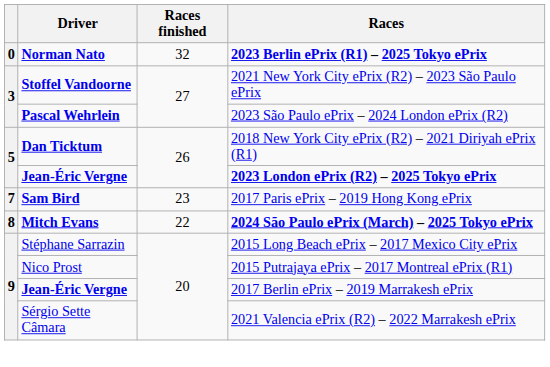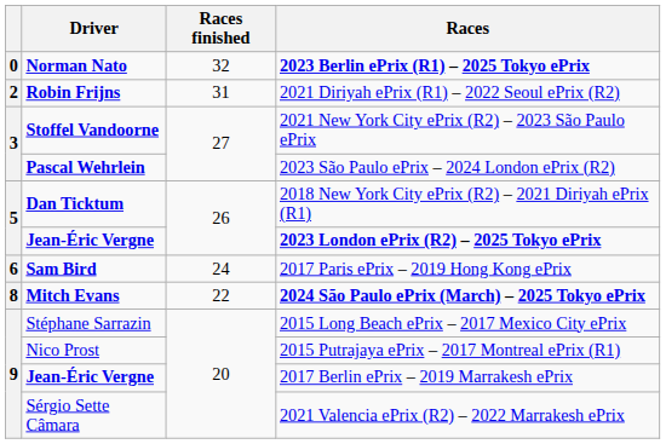 <table class="wikitable" style="text-align:center">
 <tr>
 <th></th>
 <th>Driver</th>
 <th>Races finished</th>
 <th>Races</th>
 </tr>
 <tr>
 <th>0</th>
 <td align=left> <strong><a href='#'>Norman Nato</a></strong></td>
 <td>32</td>
 <td align=left><strong><a href='#'>2023 Berlin ePrix (R1)</a> – <a href='#'>2025 Tokyo ePrix</a></strong></td>
+</tr>
+<tr>
+<th>2</th>
+<td align="left"> <strong><a href='#'>Robin Frijns</a></strong></td>
+<td>31</td>
+<td align="left"><a href='#'>2021 Diriyah ePrix (R1)</a> – <a href='#'>2022 Seoul ePrix (R2)</a></td>
 </tr>
 <tr>
 <th rowspan=2>3</th>
 <td align=left> <strong><a href='#'>Stoffel Vandoorne</a></strong></td>
 <td rowspan=2>27</td>
 <td align=left><a href='#'>2021 New York City ePrix (R2)</a> – <a href='#'>2023 São Paulo ePrix</a></td>
 </tr>
 <tr>
 <td align=left> <strong><a href='#'>Pascal Wehrlein</a></strong></td>
 <td align=left><a href='#'>2023 São Paulo ePrix</a> – <a href='#'>2024 London ePrix (R2)</a></td>
 </tr>
 <tr>
 <th rowspan=2>5</th>
 <td align=left> <strong><a href='#'>Dan Ticktum</a></strong></td>
 <td rowspan=2>26</td>
 <td align=left><a href='#'>2018 New York City ePrix (R2)</a> – <a href='#'>2021 Diriyah ePrix (R1)</a></td>
 </tr>
 <tr>
 <td align=left> <strong><a href='#'>Jean-Éric Vergne</a></strong></td>
 <td align=left><strong><a href='#'>2023 London ePrix (R2)</a> – <a href='#'>2025 Tokyo ePrix</a></strong></td>
 </tr>
 <tr>
-<th>7</th>
+<th>6</th>
 <td align=left> <strong><a href='#'>Sam Bird</a></strong></td>
-<td>23</td>
+<td>24</td>
 <td align=left><a href='#'>2017 Paris ePrix</a> – <a href='#'>2019 Hong Kong ePrix</a></td>
 </tr>
 <tr>
 <th>8</th>
 <td align=left> <strong><a href='#'>Mitch Evans</a></strong></td>
 <td>22</td>
 <td align=left><strong><a href='#'>2024 São Paulo ePrix (March)</a> – <a href='#'>2025 Tokyo ePrix</a></strong></td>
 </tr>
 <tr>
 <th rowspan=4>9</th>
 <td align=left> <a href='#'>Stéphane Sarrazin</a></td>
 <td rowspan=4>20</td>
 <td align=left><a href='#'>2015 Long Beach ePrix</a> – <a href='#'>2017 Mexico City ePrix</a></td>
 </tr>
 <tr>
 <td align=left> <a href='#'>Nico Prost</a></td>
 <td align=left><a href='#'>2015 Putrajaya ePrix</a> – <a href='#'>2017 Montreal ePrix (R1)</a></td>
 </tr>
 <tr>
 <td align=left> <strong><a href='#'>Jean-Éric Vergne</a></strong></td>
 <td align=left><a href='#'>2017 Berlin ePrix</a> – <a href='#'>2019 Marrakesh ePrix</a></td>
 </tr>
 <tr>
 <td align=left> <a href='#'>Sérgio Sette Câmara</a></td>
 <td align=left><a href='#'>2021 Valencia ePrix (R2)</a> – <a href='#'>2022 Marrakesh ePrix</a></td>
 </tr>
 </table>
